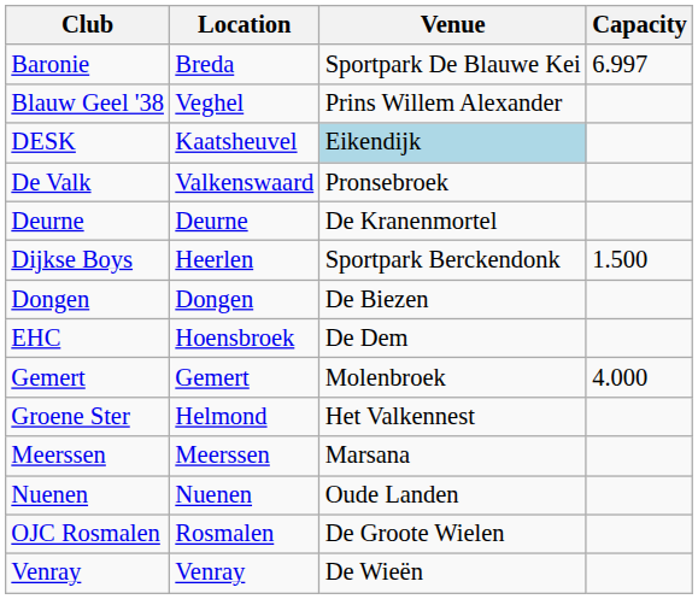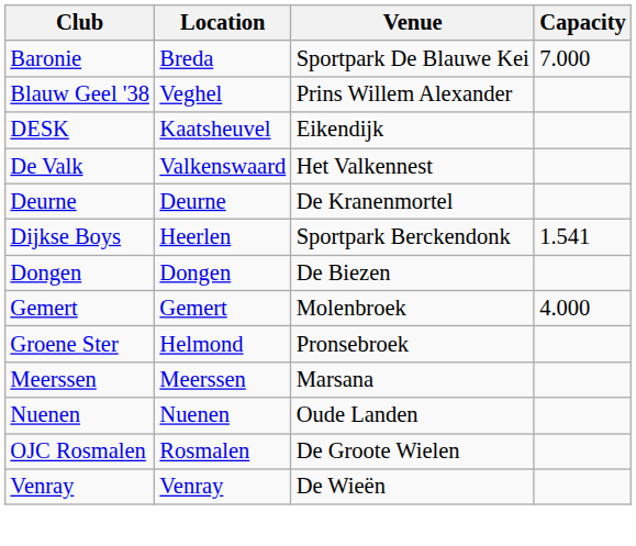 <table class="wikitable sortable">
 <tr>
 <th>Club</th>
 <th>Location</th>
 <th>Venue</th>
 <th>Capacity</th>
 </tr>
 <tr>
 <td><a href='#'>Baronie</a></td>
 <td><a href='#'>Breda</a></td>
 <td>Sportpark De Blauwe Kei</td>
-<td>6.997</td>
+<td>7.000</td>
 </tr>
 <tr>
 <td><a href='#'>Blauw Geel '38</a></td>
 <td><a href='#'>Veghel</a></td>
 <td>Prins Willem Alexander</td>
 <td></td>
 </tr>
 <tr>
 <td><a href='#'>DESK</a></td>
 <td><a href='#'>Kaatsheuvel</a></td>
-<td style="background: lightblue;">Eikendijk</td>
+<td>Eikendijk</td>
 <td></td>
 </tr>
 <tr>
 <td><a href='#'>De Valk</a></td>
 <td><a href='#'>Valkenswaard</a></td>
-<td>Pronsebroek</td>
+<td>Het Valkennest</td>
 <td></td>
 </tr>
 <tr>
 <td><a href='#'>Deurne</a></td>
 <td><a href='#'>Deurne</a></td>
 <td>De Kranenmortel</td>
 <td></td>
 </tr>
 <tr>
 <td><a href='#'>Dijkse Boys</a></td>
 <td><a href='#'>Heerlen</a></td>
 <td>Sportpark Berckendonk</td>
-<td>1.500</td>
+<td>1.541</td>
 </tr>
 <tr>
 <td><a href='#'>Dongen</a></td>
 <td><a href='#'>Dongen</a></td>
 <td>De Biezen</td>
-<td></td>
-</tr>
-<tr>
-<td><a href='#'>EHC</a></td>
-<td><a href='#'>Hoensbroek</a></td>
-<td>De Dem</td>
 <td></td>
 </tr>
 <tr>
 <td><a href='#'>Gemert</a></td>
 <td><a href='#'>Gemert</a></td>
 <td>Molenbroek</td>
 <td>4.000</td>
 </tr>
 <tr>
 <td><a href='#'>Groene Ster</a></td>
 <td><a href='#'>Helmond</a></td>
-<td>Het Valkennest</td>
+<td>Pronsebroek</td>
 <td></td>
 </tr>
 <tr>
 <td><a href='#'>Meerssen</a></td>
 <td><a href='#'>Meerssen</a></td>
 <td>Marsana</td>
 <td></td>
 </tr>
 <tr>
 <td><a href='#'>Nuenen</a></td>
 <td><a href='#'>Nuenen</a></td>
 <td>Oude Landen</td>
 <td></td>
 </tr>
 <tr>
 <td><a href='#'>OJC Rosmalen</a></td>
 <td><a href='#'>Rosmalen</a></td>
 <td>De Groote Wielen</td>
 <td></td>
 </tr>
 <tr>
 <td><a href='#'>Venray</a></td>
 <td><a href='#'>Venray</a></td>
 <td>De Wieën</td>
 <td></td>
 </tr>
 </table>
